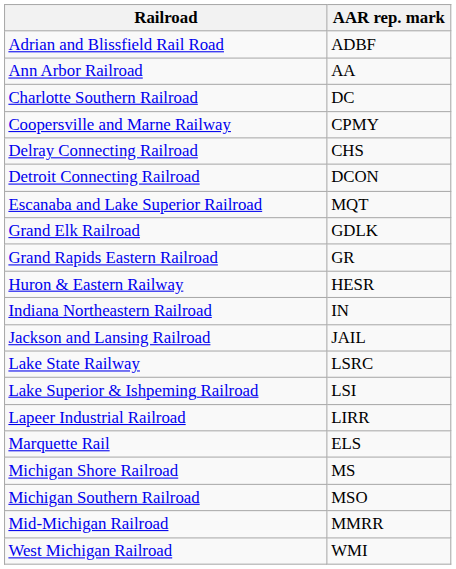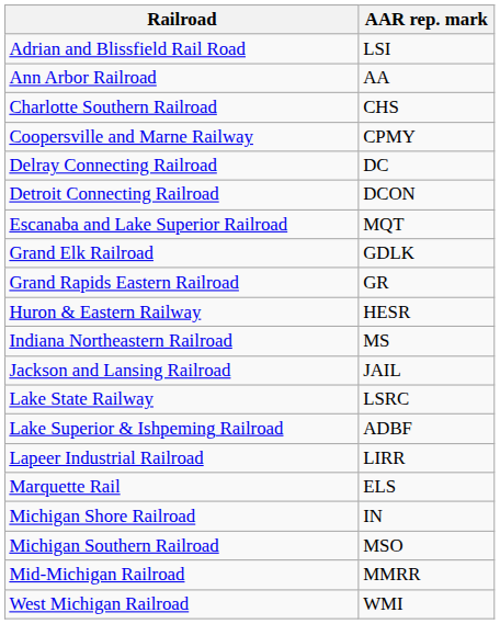 <table class="wikitable" border="1">
 <tr>
 <th width="300px">Railroad</th>
 <th width="110px">AAR rep. mark</th>
 </tr>
 <tr>
 <td width="300px"><a href='#'>Adrian and Blissfield Rail Road</a></td>
-<td width="110px">ADBF</td>
+<td width="110px">LSI</td>
 </tr>
 <tr>
 <td width="300px"><a href='#'>Ann Arbor Railroad</a></td>
 <td width="110px">AA</td>
 </tr>
 <tr>
 <td width="300px"><a href='#'>Charlotte Southern Railroad</a></td>
-<td width="110px">DC</td>
+<td width="110px">CHS</td>
 </tr>
 <tr>
 <td width="300px"><a href='#'>Coopersville and Marne Railway</a></td>
 <td width="110px">CPMY</td>
 </tr>
 <tr>
 <td width="300px"><a href='#'>Delray Connecting Railroad</a></td>
-<td width="110px">CHS</td>
+<td width="110px">DC</td>
 </tr>
 <tr>
 <td width="300px"><a href='#'>Detroit Connecting Railroad</a></td>
 <td width="110px">DCON</td>
 </tr>
 <tr>
 <td width="300px"><a href='#'>Escanaba and Lake Superior Railroad</a></td>
 <td width="110px">MQT</td>
 </tr>
 <tr>
 <td width="300px"><a href='#'>Grand Elk Railroad</a></td>
 <td width="110px">GDLK</td>
 </tr>
 <tr>
 <td width="300px"><a href='#'>Grand Rapids Eastern Railroad</a></td>
 <td width="110px">GR</td>
 </tr>
 <tr>
 <td width="300px"><a href='#'>Huron & Eastern Railway</a></td>
 <td width="110px">HESR</td>
 </tr>
 <tr>
 <td width="300px"><a href='#'>Indiana Northeastern Railroad</a></td>
-<td width="110px">IN</td>
+<td width="110px">MS</td>
 </tr>
 <tr>
 <td width="300px"><a href='#'>Jackson and Lansing Railroad</a></td>
 <td width="110px">JAIL</td>
 </tr>
 <tr>
 <td width="300px"><a href='#'>Lake State Railway</a></td>
 <td width="110px">LSRC</td>
 </tr>
 <tr>
 <td width="300px"><a href='#'>Lake Superior & Ishpeming Railroad</a></td>
-<td width="110px">LSI</td>
+<td width="110px">ADBF</td>
 </tr>
 <tr>
 <td width="300px"><a href='#'>Lapeer Industrial Railroad</a></td>
 <td width="110px">LIRR</td>
 </tr>
 <tr>
 <td width="300px"><a href='#'>Marquette Rail</a></td>
 <td width="110px">ELS</td>
 </tr>
 <tr>
 <td width="300px"><a href='#'>Michigan Shore Railroad</a></td>
-<td width="110px">MS</td>
+<td width="110px">IN</td>
 </tr>
 <tr>
 <td width="300px"><a href='#'>Michigan Southern Railroad</a></td>
 <td width="110px">MSO</td>
 </tr>
 <tr>
 <td width="300px"><a href='#'>Mid-Michigan Railroad</a></td>
 <td width="110px">MMRR</td>
 </tr>
 <tr>
 <td width="300px"><a href='#'>West Michigan Railroad</a></td>
 <td width="110px">WMI</td>
 </tr>
 </table>
